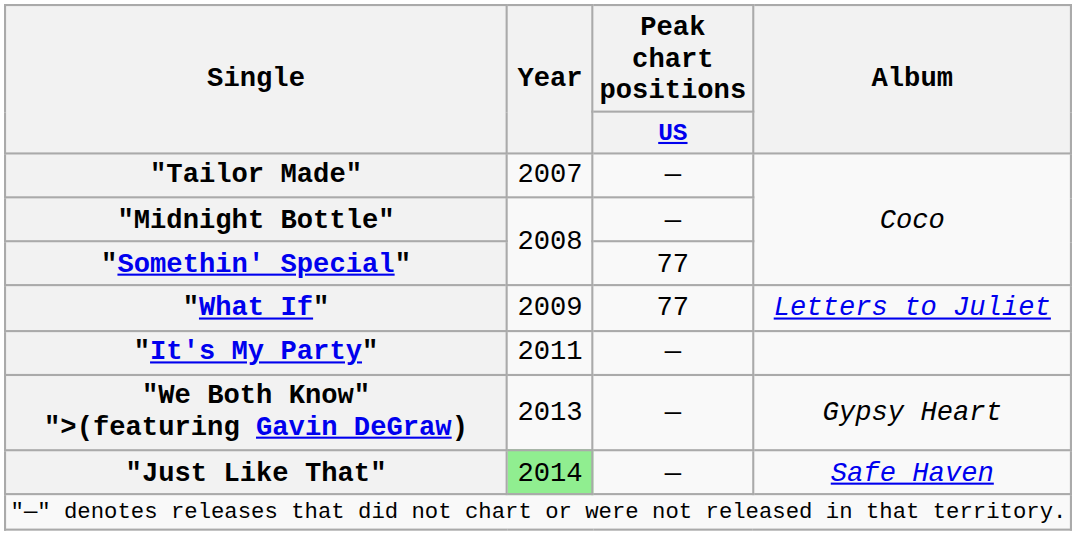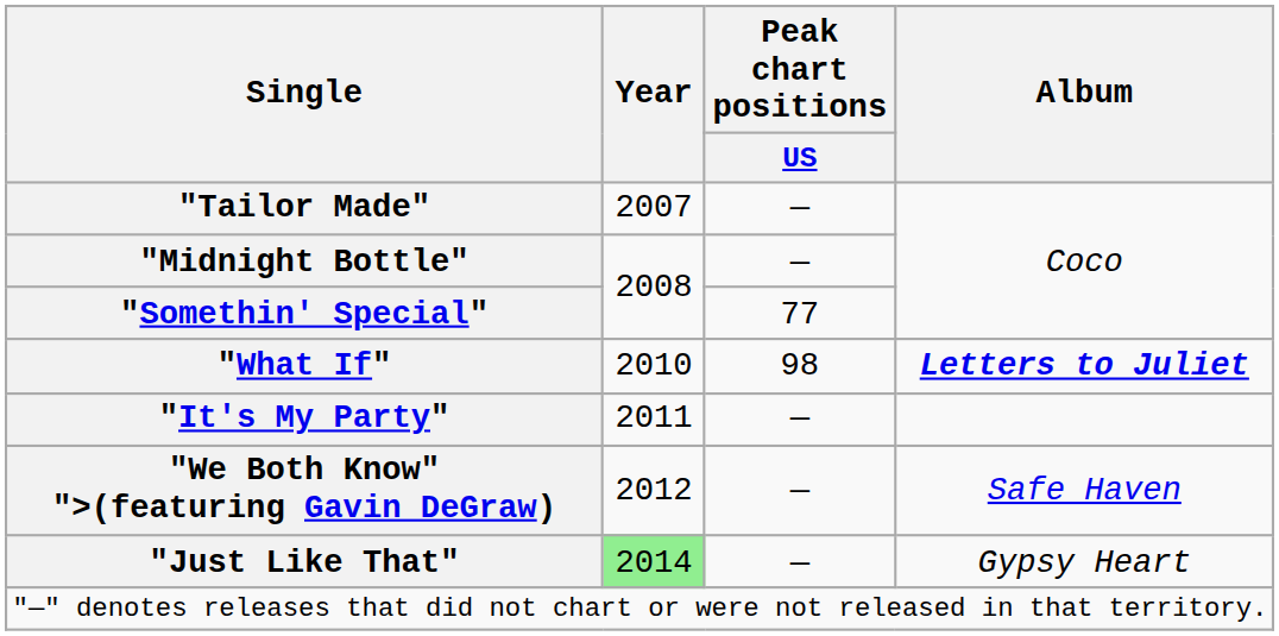 <table class="wikitable plainrowheaders" style="text-align:center;" border="1">
 <tr>
 <th scope="colw" rowspan="2" style="width:18em;">Single</th>
 <th scope="col" rowspan="2">Year</th>
 <th scope="col" colspan="1">Peak<br>chart<br>positions</th>
 <th scope="col" rowspan="2">Album</th>
 </tr>
 <tr>
 <th scope="col" style="width:2.7em;font-size:90%;"><a href='#'>US</a><br></th>
 </tr>
 <tr>
 <th scope="row">"Tailor Made"</th>
 <td>2007</td>
 <td>—</td>
 <td rowspan=3><em>Coco</em></td>
 </tr>
 <tr>
 <th scope="row">"Midnight Bottle"</th>
 <td rowspan=2>2008</td>
 <td>—</td>
 </tr>
 <tr>
 <th scope="row">"<a href='#'>Somethin' Special</a>"</th>
 <td>77</td>
 </tr>
 <tr>
 <th scope="row">"<a href='#'>What If</a>"</th>
-<td>2009</td>
-<td>77</td>
-<td><em><a href='#'>Letters to Juliet</a></em></td>
+<td>2010</td>
+<td>98</td>
+<td><strong><em><a href='#'>Letters to Juliet</a></em></strong></td>
 </tr>
 <tr>
 <th scope="row">"<a href='#'>It's My Party</a>"</th>
 <td>2011</td>
 <td>—</td>
 <td></td>
 </tr>
 <tr>
 <th scope="row">"We Both Know"<br><span>">(featuring <a href='#'>Gavin DeGraw</a>)</span></th>
-<td>2013</td>
+<td>2012</td>
 <td>—</td>
-<td><em>Gypsy Heart</em></td>
+<td><em><a href='#'>Safe Haven</a></em></td>
 </tr>
 <tr>
 <th scope="row">"Just Like That"</th>
 <td style="background: lightgreen;">2014</td>
 <td>—</td>
-<td><em><a href='#'>Safe Haven</a></em></td>
+<td><em>Gypsy Heart</em></td>
 </tr>
 <tr>
 <td align="center" colspan="15" style="font-size:8pt">"—" denotes releases that did not chart or were not released in that territory.</td>
 </tr>
 </table>
